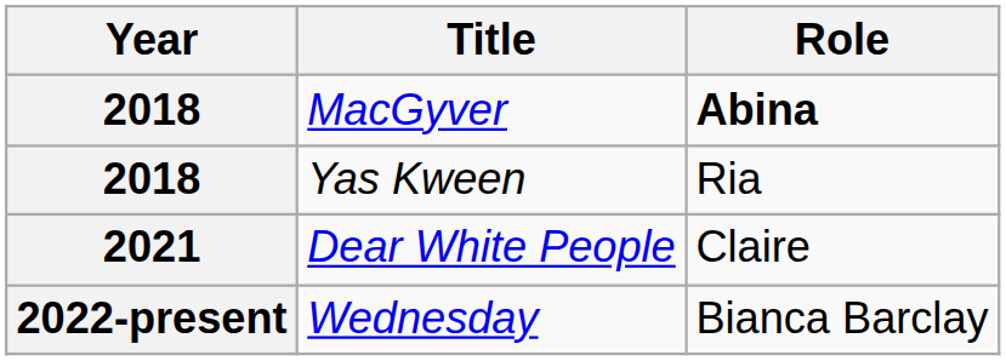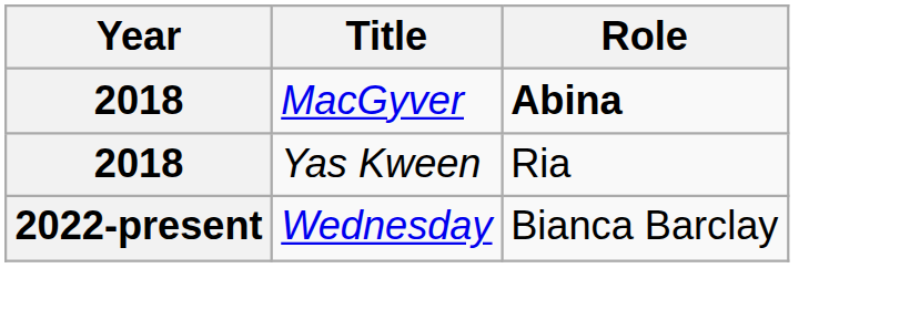 <table class="wikitable sortable plainrowheaders">
 <tr>
 <th scope="col">Year</th>
 <th scope="col">Title</th>
 <th scope="col" class="unsortable">Role</th>
 </tr>
 <tr>
 <th scope=row>2018</th>
 <td><em><a href='#'>MacGyver</a></em></td>
 <td><strong>Abina</strong></td>
 </tr>
 <tr>
 <th scope=row>2018</th>
 <td><em>Yas Kween</em></td>
 <td>Ria</td>
 </tr>
 <tr>
-<th scope=row>2021</th>
-<td><em><a href='#'>Dear White People</a></em></td>
-<td>Claire</td>
-</tr>
-<tr>
 <th scope=row>2022-present</th>
 <td><em><a href='#'>Wednesday</a></em></td>
 <td>Bianca Barclay</td>
 </tr>
 </table>
